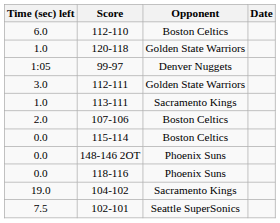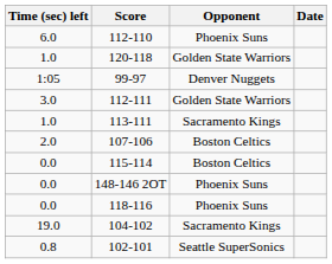 <table class="wikitable sortable" style="text-align:center">
 <tr>
 <th>Time (sec) left</th>
 <th>Score</th>
 <th>Opponent</th>
 <th>Date</th>
 </tr>
 <tr>
 <td>6.0</td>
 <td>112-110</td>
-<td>Boston Celtics</td>
+<td>Phoenix Suns</td>
 <td></td>
 </tr>
 <tr>
 <td>1.0</td>
 <td>120-118</td>
 <td>Golden State Warriors</td>
 <td></td>
 </tr>
 <tr>
 <td>1:05</td>
 <td>99-97</td>
 <td>Denver Nuggets</td>
 <td></td>
 </tr>
 <tr>
 <td>3.0</td>
 <td>112-111</td>
 <td>Golden State Warriors</td>
 <td></td>
 </tr>
 <tr>
 <td>1.0</td>
 <td>113-111</td>
 <td>Sacramento Kings</td>
 <td></td>
 </tr>
 <tr>
 <td>2.0</td>
 <td>107-106</td>
 <td>Boston Celtics</td>
 <td></td>
 </tr>
 <tr>
 <td>0.0</td>
 <td>115-114</td>
 <td>Boston Celtics</td>
 <td></td>
 </tr>
 <tr>
 <td>0.0</td>
 <td>148-146 2OT</td>
 <td>Phoenix Suns</td>
 <td></td>
 </tr>
 <tr>
 <td>0.0</td>
 <td>118-116</td>
 <td>Phoenix Suns</td>
 <td></td>
 </tr>
 <tr>
 <td>19.0</td>
 <td>104-102</td>
 <td>Sacramento Kings</td>
 <td></td>
 </tr>
 <tr>
-<td>7.5</td>
+<td>0.8</td>
 <td>102-101</td>
 <td>Seattle SuperSonics</td>
 <td></td>
 </tr>
 </table>
